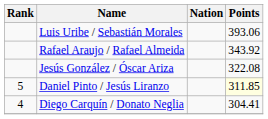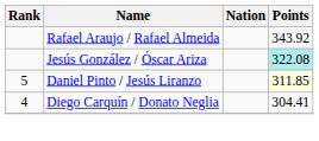 <table class="wikitable" style="text-align:center">
 <tr>
 <th>Rank</th>
 <th>Name</th>
 <th>Nation</th>
 <th>Points</th>
-</tr>
-<tr>
-<td></td>
-<td align=left><a href='#'>Luis Uribe</a> / <a href='#'>Sebastián Morales</a></td>
-<td align=left></td>
-<td>393.06</td>
 </tr>
 <tr>
 <td></td>
 <td align=left><a href='#'>Rafael Araujo</a> / <a href='#'>Rafael Almeida</a></td>
 <td align=left></td>
 <td>343.92</td>
 </tr>
 <tr>
 <td></td>
 <td align=left><a href='#'>Jesús González</a> / <a href='#'>Óscar Ariza</a></td>
 <td align=left></td>
-<td>322.08</td>
+<td style="background: paleturquoise;">322.08</td>
 </tr>
 <tr>
 <td>5</td>
 <td align=left><a href='#'>Daniel Pinto</a> / <a href='#'>Jesús Liranzo</a></td>
 <td align=left></td>
 <td style="background: lightyellow;">311.85</td>
 </tr>
 <tr>
 <td>4</td>
 <td align=left><a href='#'>Diego Carquín</a> / <a href='#'>Donato Neglia</a></td>
 <td align=left></td>
 <td>304.41</td>
 </tr>
 <tr>
 </tr>
 </table>
